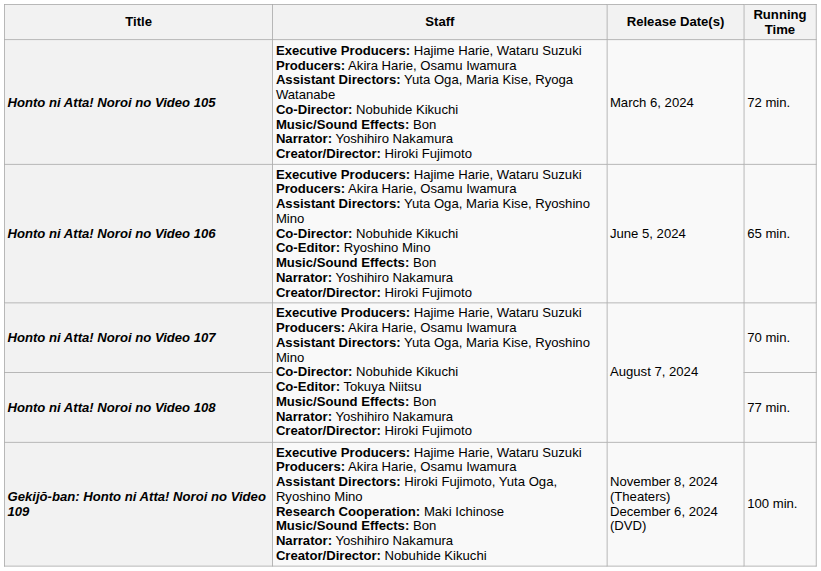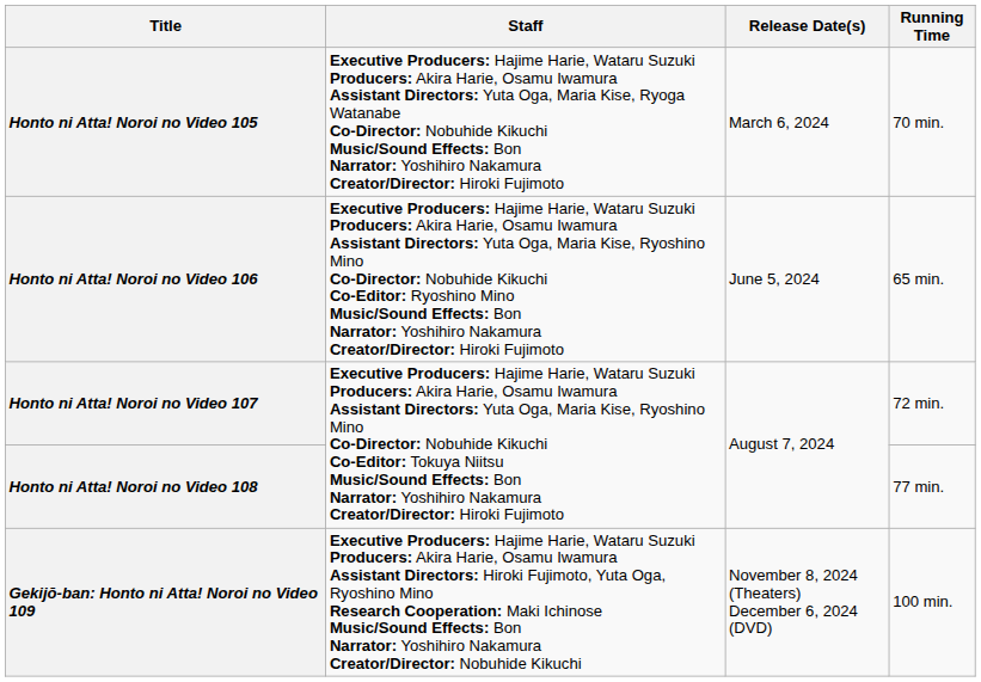 <table class="wikitable mw-collapsible mw-collapsed">
 <tr>
 <th style=width:20.0em>Title</th>
 <th style="width:25.0em">Staff</th>
 <th style="width:10.0em">Release Date(s)</th>
 <th style="width:5.0em">Running Time</th>
 </tr>
 <tr>
 <th style="text-align:left"><em>Honto ni Atta! Noroi no Video 105</em></th>
 <td><strong>Executive Producers:</strong> Hajime Harie, Wataru Suzuki<br><strong>Producers:</strong> Akira Harie, Osamu Iwamura<br><strong>Assistant Directors:</strong> Yuta Oga, Maria Kise, Ryoga Watanabe<br><strong>Co-Director:</strong> Nobuhide Kikuchi<br><strong>Music/Sound Effects:</strong> Bon<br><strong>Narrator:</strong> Yoshihiro Nakamura<br><strong>Creator/Director:</strong> Hiroki Fujimoto</td>
 <td>March 6, 2024</td>
-<td>72 min.</td>
+<td>70 min.</td>
 </tr>
 <tr>
 <th style="text-align:left"><em>Honto ni Atta! Noroi no Video 106</em></th>
 <td><strong>Executive Producers:</strong> Hajime Harie, Wataru Suzuki<br><strong>Producers:</strong> Akira Harie, Osamu Iwamura<br><strong>Assistant Directors:</strong> Yuta Oga, Maria Kise, Ryoshino Mino<br><strong>Co-Director:</strong> Nobuhide Kikuchi<br><strong>Co-Editor:</strong> Ryoshino Mino<br><strong>Music/Sound Effects:</strong> Bon<br><strong>Narrator:</strong> Yoshihiro Nakamura<br><strong>Creator/Director:</strong> Hiroki Fujimoto</td>
 <td>June 5, 2024</td>
 <td>65 min.</td>
 </tr>
 <tr>
 <th style="text-align:left"><em>Honto ni Atta! Noroi no Video 107</em></th>
 <td rowspan="2"><strong>Executive Producers:</strong> Hajime Harie, Wataru Suzuki<br><strong>Producers:</strong> Akira Harie, Osamu Iwamura<br><strong>Assistant Directors:</strong> Yuta Oga, Maria Kise, Ryoshino Mino<br><strong>Co-Director:</strong> Nobuhide Kikuchi<br><strong>Co-Editor:</strong> Tokuya Niitsu<br><strong>Music/Sound Effects:</strong> Bon<br><strong>Narrator:</strong> Yoshihiro Nakamura<br><strong>Creator/Director:</strong> Hiroki Fujimoto</td>
 <td rowspan="2">August 7, 2024</td>
-<td>70 min.</td>
+<td>72 min.</td>
 </tr>
 <tr>
 <th style="text-align:left"><em>Honto ni Atta! Noroi no Video 108</em></th>
 <td>77 min.</td>
 </tr>
 <tr>
 <th style="text-align: left;"><em>Gekijō-ban: Honto ni Atta! Noroi no Video 109</em></th>
 <td><strong>Executive Producers:</strong> Hajime Harie, Wataru Suzuki<br><strong>Producers:</strong> Akira Harie, Osamu Iwamura<br><strong>Assistant Directors:</strong> Hiroki Fujimoto, Yuta Oga, Ryoshino Mino<br><strong>Research Cooperation:</strong> Maki Ichinose<br><strong>Music/Sound Effects:</strong> Bon<br><strong>Narrator:</strong> Yoshihiro Nakamura<br><strong>Creator/Director:</strong> Nobuhide Kikuchi</td>
 <td>November 8, 2024 (Theaters)<br>December 6, 2024 (DVD)</td>
 <td>100 min.</td>
 </tr>
 </table>
